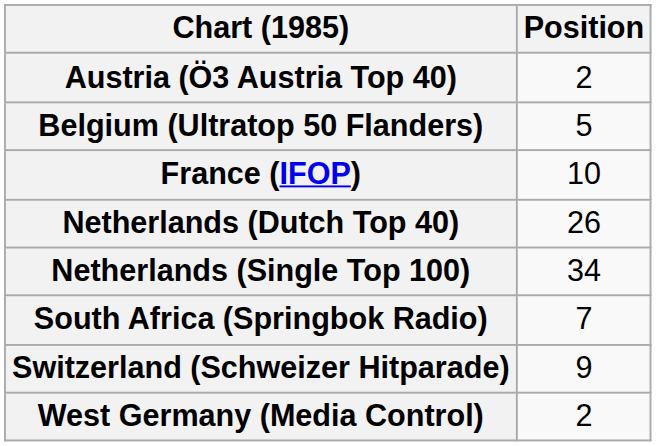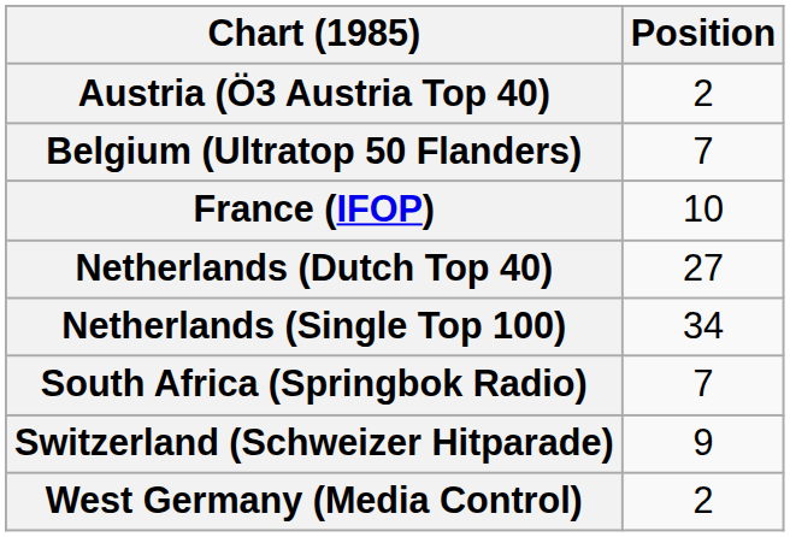 <table class="wikitable sortable plainrowheaders" style="text-align:center">
 <tr>
 <th scope="col">Chart (1985)</th>
 <th scope="col">Position</th>
 </tr>
 <tr>
 <th scope="row">Austria (Ö3 Austria Top 40)</th>
 <td>2</td>
 </tr>
 <tr>
 <th scope="row">Belgium (Ultratop 50 Flanders)</th>
-<td>5</td>
+<td>7</td>
 </tr>
 <tr>
 <th scope="row">France (<a href='#'>IFOP</a>)</th>
 <td>10</td>
 </tr>
 <tr>
 <th scope="row">Netherlands (Dutch Top 40)</th>
-<td>26</td>
+<td>27</td>
 </tr>
 <tr>
 <th scope="row">Netherlands (Single Top 100)</th>
 <td>34</td>
 </tr>
 <tr>
 <th scope="row">South Africa (Springbok Radio)</th>
 <td>7</td>
 </tr>
 <tr>
 <th scope="row">Switzerland (Schweizer Hitparade)</th>
 <td>9</td>
 </tr>
 <tr>
 <th scope="row">West Germany (Media Control)</th>
 <td>2</td>
 </tr>
 </table>
